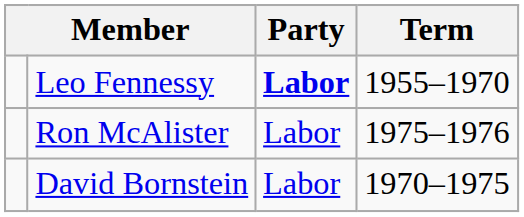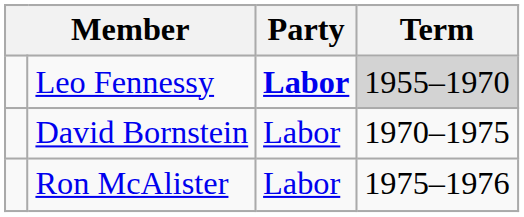 <table class="wikitable">
 <tr>
 <th colspan="2">Member</th>
 <th>Party</th>
 <th>Term</th>
 </tr>
 <tr>
 <td> </td>
 <td><a href='#'>Leo Fennessy</a></td>
 <td><strong><a href='#'>Labor</a></strong></td>
-<td>1955–1970</td>
+<td style="background: lightgrey;">1955–1970</td>
+</tr>
+<tr>
+<td> </td>
+<td><a href='#'>David Bornstein</a></td>
+<td><a href='#'>Labor</a></td>
+<td>1970–1975</td>
 </tr>
 <tr>
 <td> </td>
 <td><a href='#'>Ron McAlister</a></td>
 <td><a href='#'>Labor</a></td>
 <td>1975–1976</td>
 </tr>
-<tr>
-<td> </td>
-<td><a href='#'>David Bornstein</a></td>
-<td><a href='#'>Labor</a></td>
-<td>1970–1975</td>
-</tr>
 </table>
